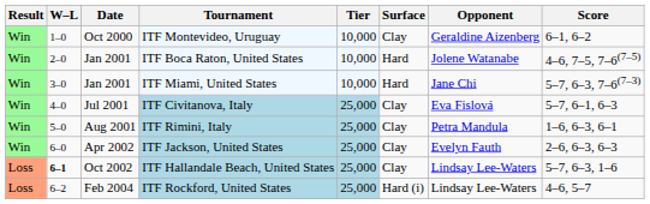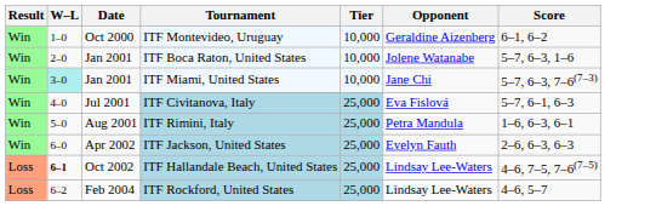 <table class="wikitable sortable">
 <tr>
 <th>Result</th>
 <th class=unsortable>W–L</th>
 <th>Date</th>
 <th>Tournament</th>
 <th>Tier</th>
-<th>Surface</th>
 <th>Opponent</th>
 <th class=unsortable>Score</th>
 </tr>
 <tr>
 <td bgcolor="98FB98">Win</td>
 <td><small>1–0</small></td>
 <td>Oct 2000</td>
 <td bgcolor="#f0f8ff">ITF Montevideo, Uruguay</td>
 <td bgcolor="#f0f8ff">10,000</td>
-<td>Clay</td>
 <td> <a href='#'>Geraldine Aizenberg</a></td>
 <td>6–1, 6–2</td>
 </tr>
 <tr>
 <td bgcolor="98FB98">Win</td>
 <td><small>2–0</small></td>
 <td>Jan 2001</td>
 <td bgcolor="#f0f8ff">ITF Boca Raton, United States</td>
 <td bgcolor="#f0f8ff">10,000</td>
-<td>Hard</td>
 <td> <a href='#'>Jolene Watanabe</a></td>
-<td>4–6, 7–5, 7–6<sup>(7–5)</sup></td>
+<td>5–7, 6–3, 1–6</td>
 </tr>
 <tr>
 <td bgcolor="98FB98">Win</td>
-<td><small>3–0</small></td>
+<td style="background: paleturquoise;"><small>3–0</small></td>
 <td>Jan 2001</td>
 <td bgcolor="#f0f8ff">ITF Miami, United States</td>
 <td bgcolor="#f0f8ff">10,000</td>
-<td>Hard</td>
 <td> <a href='#'>Jane Chi</a></td>
 <td>5–7, 6–3, 7–6<sup>(7–3)</sup></td>
 </tr>
 <tr>
 <td bgcolor="98FB98">Win</td>
 <td><small>4–0</small></td>
 <td>Jul 2001</td>
 <td style="background:lightblue;">ITF Civitanova, Italy</td>
 <td style="background:lightblue;">25,000</td>
-<td>Clay</td>
 <td> <a href='#'>Eva Fislová</a></td>
 <td>5–7, 6–1, 6–3</td>
 </tr>
 <tr>
 <td bgcolor="98FB98">Win</td>
 <td><small>5–0</small></td>
 <td>Aug 2001</td>
 <td style="background:lightblue;">ITF Rimini, Italy</td>
 <td style="background:lightblue;">25,000</td>
-<td>Clay</td>
 <td> <a href='#'>Petra Mandula</a></td>
 <td>1–6, 6–3, 6–1</td>
 </tr>
 <tr>
 <td bgcolor="98FB98">Win</td>
 <td><small>6–0</small></td>
 <td>Apr 2002</td>
 <td style="background:lightblue;">ITF Jackson, United States</td>
 <td style="background:lightblue;">25,000</td>
-<td>Clay</td>
 <td> <a href='#'>Evelyn Fauth</a></td>
 <td>2–6, 6–3, 6–3</td>
 </tr>
 <tr>
 <td style="background:#ffa07a;">Loss</td>
 <td><strong><small>6–1</small></strong></td>
 <td>Oct 2002</td>
 <td style="background:lightblue;">ITF Hallandale Beach, United States</td>
 <td style="background:lightblue;">25,000</td>
-<td>Clay</td>
 <td> <a href='#'>Lindsay Lee-Waters</a></td>
-<td>5–7, 6–3, 1–6</td>
+<td>4–6, 7–5, 7–6<sup>(7–5)</sup></td>
 </tr>
 <tr>
 <td style="background:#ffa07a;">Loss</td>
 <td><small>6–2</small></td>
 <td>Feb 2004</td>
 <td style="background:lightblue;">ITF Rockford, United States</td>
 <td style="background:lightblue;">25,000</td>
-<td>Hard (i)</td>
 <td> Lindsay Lee-Waters</td>
 <td>4–6, 5–7</td>
 </tr>
 </table>
